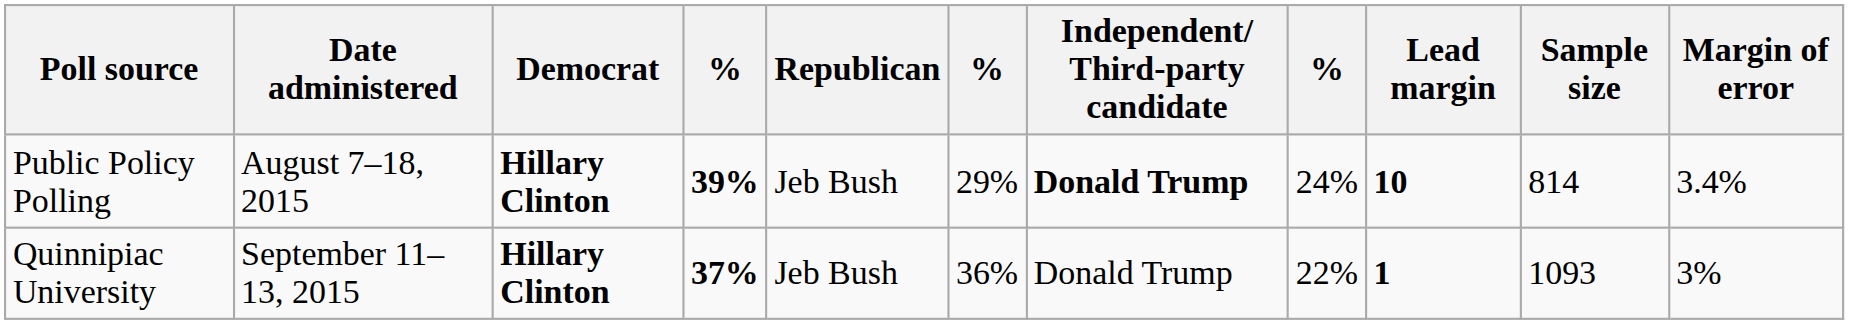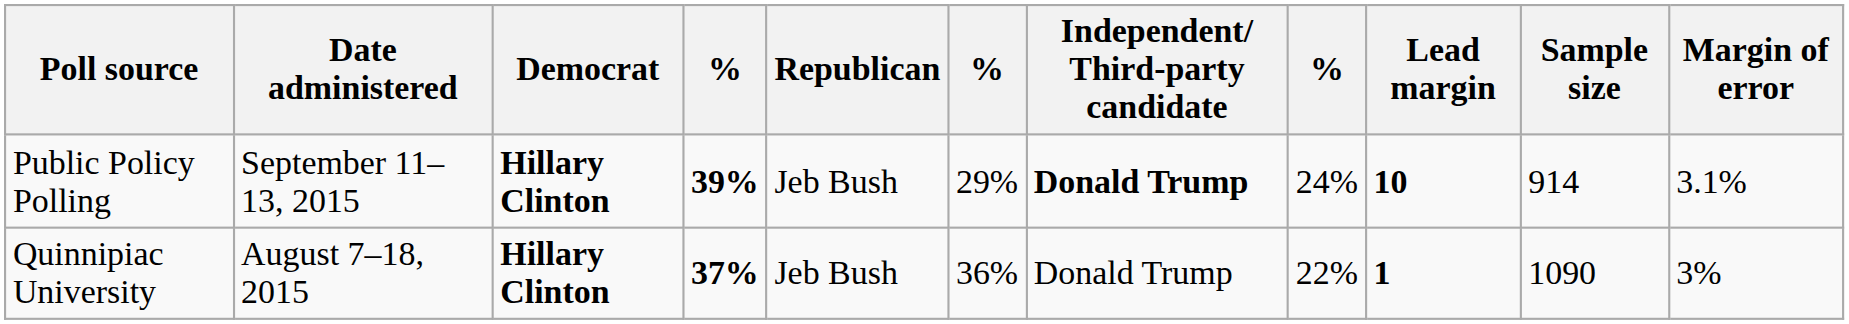 <table class="wikitable">
 <tr>
 <th>Poll source</th>
 <th>Date administered</th>
 <th>Democrat</th>
 <th>%</th>
 <th>Republican</th>
 <th>%</th>
 <th>Independent/<br>Third-party candidate</th>
 <th>%</th>
 <th>Lead margin</th>
 <th>Sample size</th>
 <th>Margin of error</th>
 </tr>
 <tr>
 <td>Public Policy Polling</td>
-<td>August 7–18, 2015</td>
+<td>September 11–13, 2015</td>
 <td><strong>Hillary Clinton</strong></td>
 <td><strong>39%</strong></td>
 <td>Jeb Bush</td>
 <td>29%</td>
 <td><strong>Donald Trump</strong></td>
 <td>24%</td>
 <td><strong>10</strong></td>
-<td>814</td>
-<td>3.4%</td>
+<td>914</td>
+<td>3.1%</td>
 </tr>
 <tr>
 <td>Quinnipiac University</td>
-<td>September 11–13, 2015</td>
+<td>August 7–18, 2015</td>
 <td><strong>Hillary Clinton</strong></td>
 <td><strong>37%</strong></td>
 <td>Jeb Bush</td>
 <td>36%</td>
 <td>Donald Trump</td>
 <td>22%</td>
 <td><strong>1</strong></td>
-<td>1093</td>
+<td>1090</td>
 <td>3%</td>
 </tr>
 </table>
